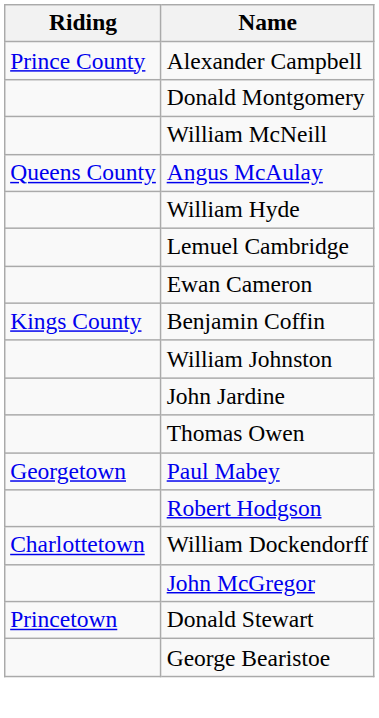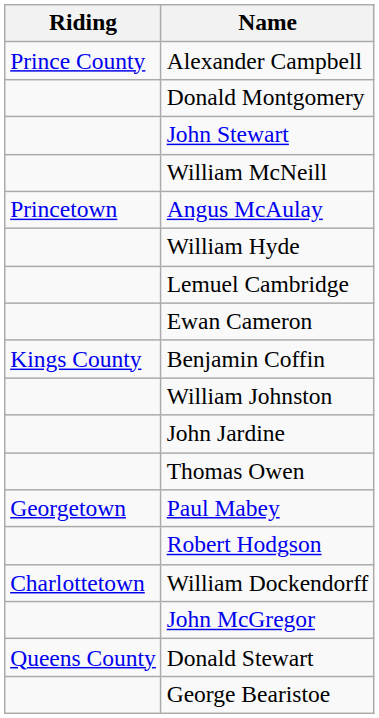 <table class="wikitable">
 <tr>
 <th>Riding</th>
 <th>Name</th>
 </tr>
 <tr>
 <td><a href='#'>Prince County</a></td>
 <td>Alexander Campbell</td>
 </tr>
 <tr>
 <td></td>
 <td>Donald Montgomery</td>
 </tr>
 <tr>
 <td></td>
+<td><a href='#'>John Stewart</a></td>
+</tr>
+<tr>
+<td></td>
 <td>William McNeill</td>
 </tr>
 <tr>
-<td><a href='#'>Queens County</a></td>
+<td><a href='#'>Princetown</a></td>
 <td><a href='#'>Angus McAulay</a></td>
 </tr>
 <tr>
 <td></td>
 <td>William Hyde</td>
 </tr>
 <tr>
 <td></td>
 <td>Lemuel Cambridge</td>
 </tr>
 <tr>
 <td></td>
 <td>Ewan Cameron</td>
 </tr>
 <tr>
 <td><a href='#'>Kings County</a></td>
 <td>Benjamin Coffin</td>
 </tr>
 <tr>
 <td></td>
 <td>William Johnston</td>
 </tr>
 <tr>
 <td></td>
 <td>John Jardine</td>
 </tr>
 <tr>
 <td></td>
 <td>Thomas Owen</td>
 </tr>
 <tr>
 <td><a href='#'>Georgetown</a></td>
 <td><a href='#'>Paul Mabey</a></td>
 </tr>
 <tr>
 <td></td>
 <td><a href='#'>Robert Hodgson</a></td>
 </tr>
 <tr>
 <td><a href='#'>Charlottetown</a></td>
 <td>William Dockendorff</td>
 </tr>
 <tr>
 <td></td>
 <td><a href='#'>John McGregor</a></td>
 </tr>
 <tr>
-<td><a href='#'>Princetown</a></td>
+<td><a href='#'>Queens County</a></td>
 <td>Donald Stewart</td>
 </tr>
 <tr>
 <td></td>
 <td>George Bearistoe</td>
 </tr>
 </table>
